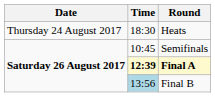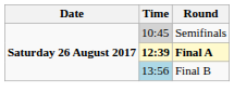 <table class="wikitable">
 <tr>
 <th>Date</th>
 <th>Time</th>
 <th>Round</th>
 </tr>
 <tr>
-<td>Thursday 24 August 2017</td>
-<td>18:30</td>
-<td>Heats</td>
-</tr>
-<tr>
 <td rowspan=3><strong>Saturday 26 August 2017</strong></td>
-<td>10:45</td>
+<td style="background: lightgrey;">10:45</td>
 <td>Semifinals</td>
 </tr>
 <tr>
 <td style=background:lemonchiffon><strong>12:39</strong></td>
 <td style=background:lemonchiffon><strong>Final A</strong></td>
 </tr>
 <tr>
 <td style="background: lightblue;">13:56</td>
 <td>Final B</td>
 </tr>
 </table>
